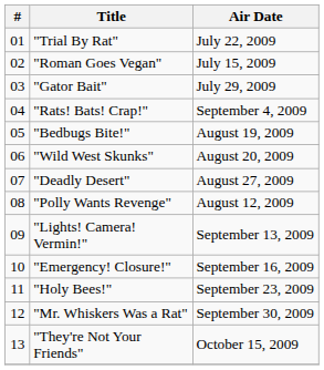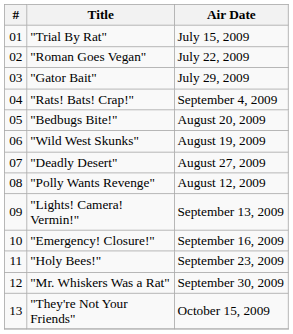 <table class="wikitable">
 <tr>
 <th width="20">#</th>
 <th width="170">Title</th>
 <th width="130">Air Date</th>
 </tr>
 <tr>
 <td nowrap="nowrap" align="center">01</td>
 <td>"Trial By Rat"</td>
-<td>July 22, 2009</td>
+<td>July 15, 2009</td>
 </tr>
 <tr>
 <td nowrap="nowrap" align="center">02</td>
 <td>"Roman Goes Vegan"</td>
-<td>July 15, 2009</td>
+<td>July 22, 2009</td>
 </tr>
 <tr>
 <td nowrap="nowrap" align="center">03</td>
 <td>"Gator Bait"</td>
 <td>July 29, 2009</td>
 </tr>
 <tr>
 <td nowrap="nowrap" align="center">04</td>
 <td>"Rats! Bats! Crap!"</td>
 <td>September 4, 2009</td>
 </tr>
 <tr>
 <td nowrap="nowrap" align="center">05</td>
 <td>"Bedbugs Bite!"</td>
-<td>August 19, 2009</td>
+<td>August 20, 2009</td>
 </tr>
 <tr>
 <td nowrap="nowrap" align="center">06</td>
 <td>"Wild West Skunks"</td>
-<td>August 20, 2009</td>
+<td>August 19, 2009</td>
 </tr>
 <tr>
 <td nowrap="nowrap" align="center">07</td>
 <td>"Deadly Desert"</td>
 <td>August 27, 2009</td>
 </tr>
 <tr>
 <td nowrap="nowrap" align="center">08</td>
 <td>"Polly Wants Revenge"</td>
 <td>August 12, 2009</td>
 </tr>
 <tr>
 <td nowrap="nowrap" align="center">09</td>
 <td>"Lights! Camera! Vermin!"</td>
 <td>September 13, 2009</td>
 </tr>
 <tr>
 <td nowrap="nowrap" align="center">10</td>
 <td>"Emergency! Closure!"</td>
 <td>September 16, 2009</td>
 </tr>
 <tr>
 <td nowrap="nowrap" align="center">11</td>
 <td>"Holy Bees!"</td>
 <td>September 23, 2009</td>
 </tr>
 <tr>
 <td nowrap="nowrap" align="center">12</td>
 <td>"Mr. Whiskers Was a Rat"</td>
 <td>September 30, 2009</td>
 </tr>
 <tr>
 <td nowrap="nowrap" align="center">13</td>
 <td>"They're Not Your Friends"</td>
 <td>October 15, 2009</td>
 </tr>
 <tr>
 </tr>
 </table>
